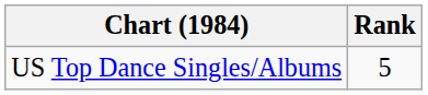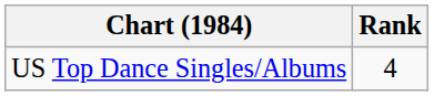 <table class="wikitable">
 <tr>
 <th>Chart (1984)</th>
 <th>Rank</th>
 </tr>
 <tr>
 <td>US <a href='#'>Top Dance Singles/Albums</a></td>
-<td align="center">5</td>
+<td align="center">4</td>
 </tr>
 </table>
